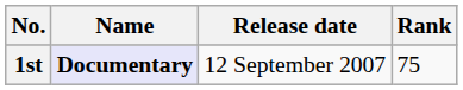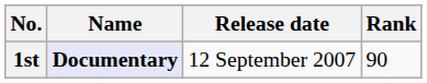 <table class=wikitable style="font-size:small">
 <tr>
 <th>No.</th>
 <th>Name</th>
 <th>Release date</th>
 <th>Rank</th>
 </tr>
 <tr>
 <th>1st</th>
 <td style="background: lavender;"><strong>Documentary</strong></td>
 <td>12 September 2007</td>
-<td>75</td>
+<td>90</td>
 </tr>
 </table>
